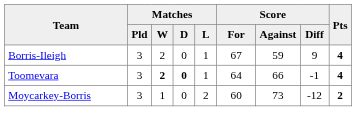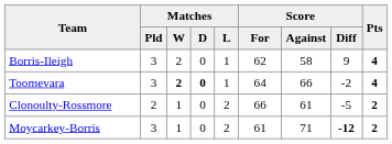 <table style=border-collapse:collapse border=1 cellspacing=0 cellpadding=5>
 <tr align=center bgcolor=#efefef>
 <th rowspan=2 width=165>Team</th>
 <th colspan=4>Matches</th>
 <th colspan=3>Score</th>
 <th rowspan=2width=20>Pts</th>
 </tr>
 <tr align=center bgcolor=#efefef>
 <th width=20>Pld</th>
 <th width=20>W</th>
 <th width=20>D</th>
 <th width=20>L</th>
 <th width=45>For</th>
 <th width=45>Against</th>
 <th width=30>Diff</th>
 </tr>
 <tr align=center>
 <td style="text-align:left;"><a href='#'>Borris-Ileigh</a></td>
 <td>3</td>
 <td>2</td>
 <td>0</td>
 <td>1</td>
-<td>67</td>
-<td>59</td>
+<td>62</td>
+<td>58</td>
 <td>9</td>
 <td><strong>4</strong></td>
 </tr>
 <tr align=center>
 <td style="text-align:left;"><a href='#'>Toomevara</a></td>
 <td>3</td>
 <td><strong>2</strong></td>
 <td><strong>0</strong></td>
 <td>1</td>
 <td>64</td>
 <td>66</td>
-<td>-1</td>
+<td>-2</td>
 <td><strong>4</strong></td>
+</tr>
+<tr align=center>
+<td style="text-align:left;"><a href='#'>Clonoulty-Rossmore</a></td>
+<td>2</td>
+<td>1</td>
+<td>0</td>
+<td>2</td>
+<td>66</td>
+<td>61</td>
+<td>-5</td>
+<td><strong>2</strong></td>
 </tr>
 <tr align=center>
 <td style="text-align:left;"><a href='#'>Moycarkey-Borris</a></td>
 <td>3</td>
 <td>1</td>
 <td>0</td>
 <td>2</td>
-<td>60</td>
-<td>73</td>
-<td>-12</td>
+<td>61</td>
+<td>71</td>
+<td><strong>-12</strong></td>
 <td><strong>2</strong></td>
 </tr>
 </table>
